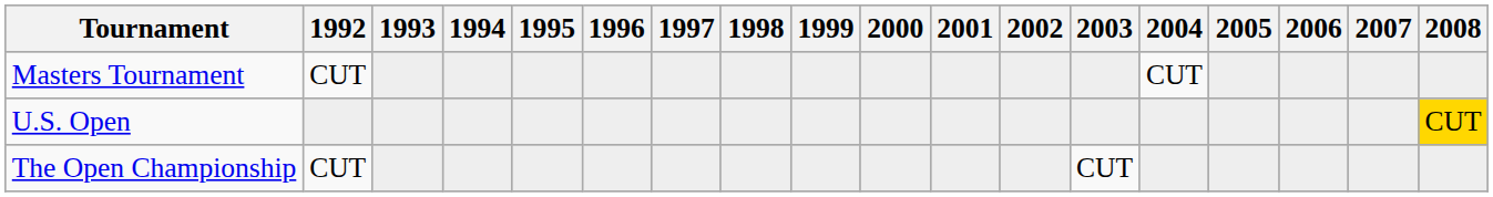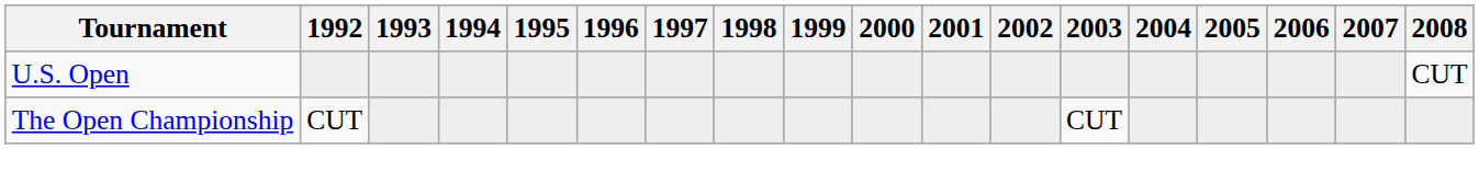 <table class="wikitable" style="font-size:95%;text-align:center;">
 <tr>
 <th>Tournament</th>
 <th>1992</th>
 <th>1993</th>
 <th>1994</th>
 <th>1995</th>
 <th>1996</th>
 <th>1997</th>
 <th>1998</th>
 <th>1999</th>
 <th>2000</th>
 <th>2001</th>
 <th>2002</th>
 <th>2003</th>
 <th>2004</th>
 <th>2005</th>
 <th>2006</th>
 <th>2007</th>
 <th>2008</th>
 </tr>
 <tr>
-<td align=left><a href='#'>Masters Tournament</a></td>
-<td>CUT</td>
-<td style="background:#eeeeee;"></td>
-<td style="background:#eeeeee;"></td>
-<td style="background:#eeeeee;"></td>
-<td style="background:#eeeeee;"></td>
-<td style="background:#eeeeee;"></td>
-<td style="background:#eeeeee;"></td>
-<td style="background:#eeeeee;"></td>
-<td style="background:#eeeeee;"></td>
-<td style="background:#eeeeee;"></td>
-<td style="background:#eeeeee;"></td>
-<td style="background:#eeeeee;"></td>
-<td>CUT</td>
-<td style="background:#eeeeee;"></td>
-<td style="background:#eeeeee;"></td>
-<td style="background:#eeeeee;"></td>
-<td style="background:#eeeeee;"></td>
-</tr>
-<tr>
 <td align=left><a href='#'>U.S. Open</a></td>
 <td style="background:#eeeeee;"></td>
 <td style="background:#eeeeee;"></td>
 <td style="background:#eeeeee;"></td>
 <td style="background:#eeeeee;"></td>
 <td style="background:#eeeeee;"></td>
 <td style="background:#eeeeee;"></td>
 <td style="background:#eeeeee;"></td>
 <td style="background:#eeeeee;"></td>
 <td style="background:#eeeeee;"></td>
 <td style="background:#eeeeee;"></td>
 <td style="background:#eeeeee;"></td>
 <td style="background:#eeeeee;"></td>
 <td style="background:#eeeeee;"></td>
 <td style="background:#eeeeee;"></td>
 <td style="background:#eeeeee;"></td>
 <td style="background:#eeeeee;"></td>
-<td style="background: gold;">CUT</td>
+<td>CUT</td>
 </tr>
 <tr>
 <td align=left><a href='#'>The Open Championship</a></td>
 <td>CUT</td>
 <td style="background:#eeeeee;"></td>
 <td style="background:#eeeeee;"></td>
 <td style="background:#eeeeee;"></td>
 <td style="background:#eeeeee;"></td>
 <td style="background:#eeeeee;"></td>
 <td style="background:#eeeeee;"></td>
 <td style="background:#eeeeee;"></td>
 <td style="background:#eeeeee;"></td>
 <td style="background:#eeeeee;"></td>
 <td style="background:#eeeeee;"></td>
 <td>CUT</td>
 <td style="background:#eeeeee;"></td>
 <td style="background:#eeeeee;"></td>
 <td style="background:#eeeeee;"></td>
 <td style="background:#eeeeee;"></td>
 <td style="background:#eeeeee;"></td>
 </tr>
 </table>
